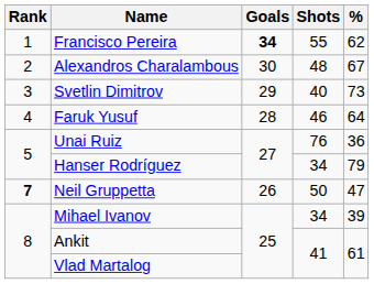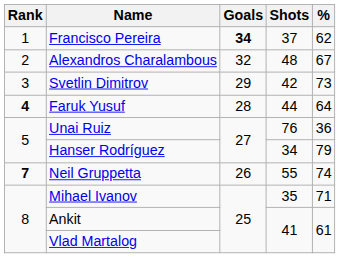 <table class="wikitable sortable" style="text-align: center;">
 <tr>
 <th>Rank</th>
 <th>Name</th>
 <th>Goals</th>
 <th>Shots</th>
 <th>%</th>
 </tr>
 <tr>
 <td>1</td>
 <td style="text-align:left;"> <a href='#'>Francisco Pereira</a></td>
 <td><strong>34</strong></td>
-<td>55</td>
+<td>37</td>
 <td>62</td>
 </tr>
 <tr>
 <td>2</td>
 <td style="text-align:left;"> <a href='#'>Alexandros Charalambous</a></td>
-<td>30</td>
+<td>32</td>
 <td>48</td>
 <td>67</td>
 </tr>
 <tr>
 <td>3</td>
 <td style="text-align:left;"> <a href='#'>Svetlin Dimitrov</a></td>
 <td>29</td>
-<td>40</td>
+<td>42</td>
 <td>73</td>
 </tr>
 <tr>
-<td>4</td>
+<td><strong>4</strong></td>
 <td style="text-align:left;"> <a href='#'>Faruk Yusuf</a></td>
 <td>28</td>
-<td>46</td>
+<td>44</td>
 <td>64</td>
 </tr>
 <tr>
 <td rowspan=2>5</td>
 <td style="text-align:left;"> <a href='#'>Unai Ruiz</a></td>
 <td rowspan=2>27</td>
 <td>76</td>
 <td>36</td>
 </tr>
 <tr>
 <td style="text-align:left;"> <a href='#'>Hanser Rodríguez</a></td>
 <td>34</td>
 <td>79</td>
 </tr>
 <tr>
 <td><strong>7</strong></td>
 <td style="text-align:left;"> <a href='#'>Neil Gruppetta</a></td>
 <td>26</td>
-<td>50</td>
-<td>47</td>
+<td>55</td>
+<td>74</td>
 </tr>
 <tr>
 <td rowspan=3>8</td>
 <td style="text-align:left;"> <a href='#'>Mihael Ivanov</a></td>
 <td rowspan=3>25</td>
-<td>34</td>
-<td>39</td>
+<td>35</td>
+<td>71</td>
 </tr>
 <tr>
 <td style="text-align:left;"> Ankit</td>
 <td rowspan=2>41</td>
 <td rowspan=2>61</td>
 </tr>
 <tr>
 <td style="text-align:left;"> <a href='#'>Vlad Martalog</a></td>
 </tr>
 </table>
